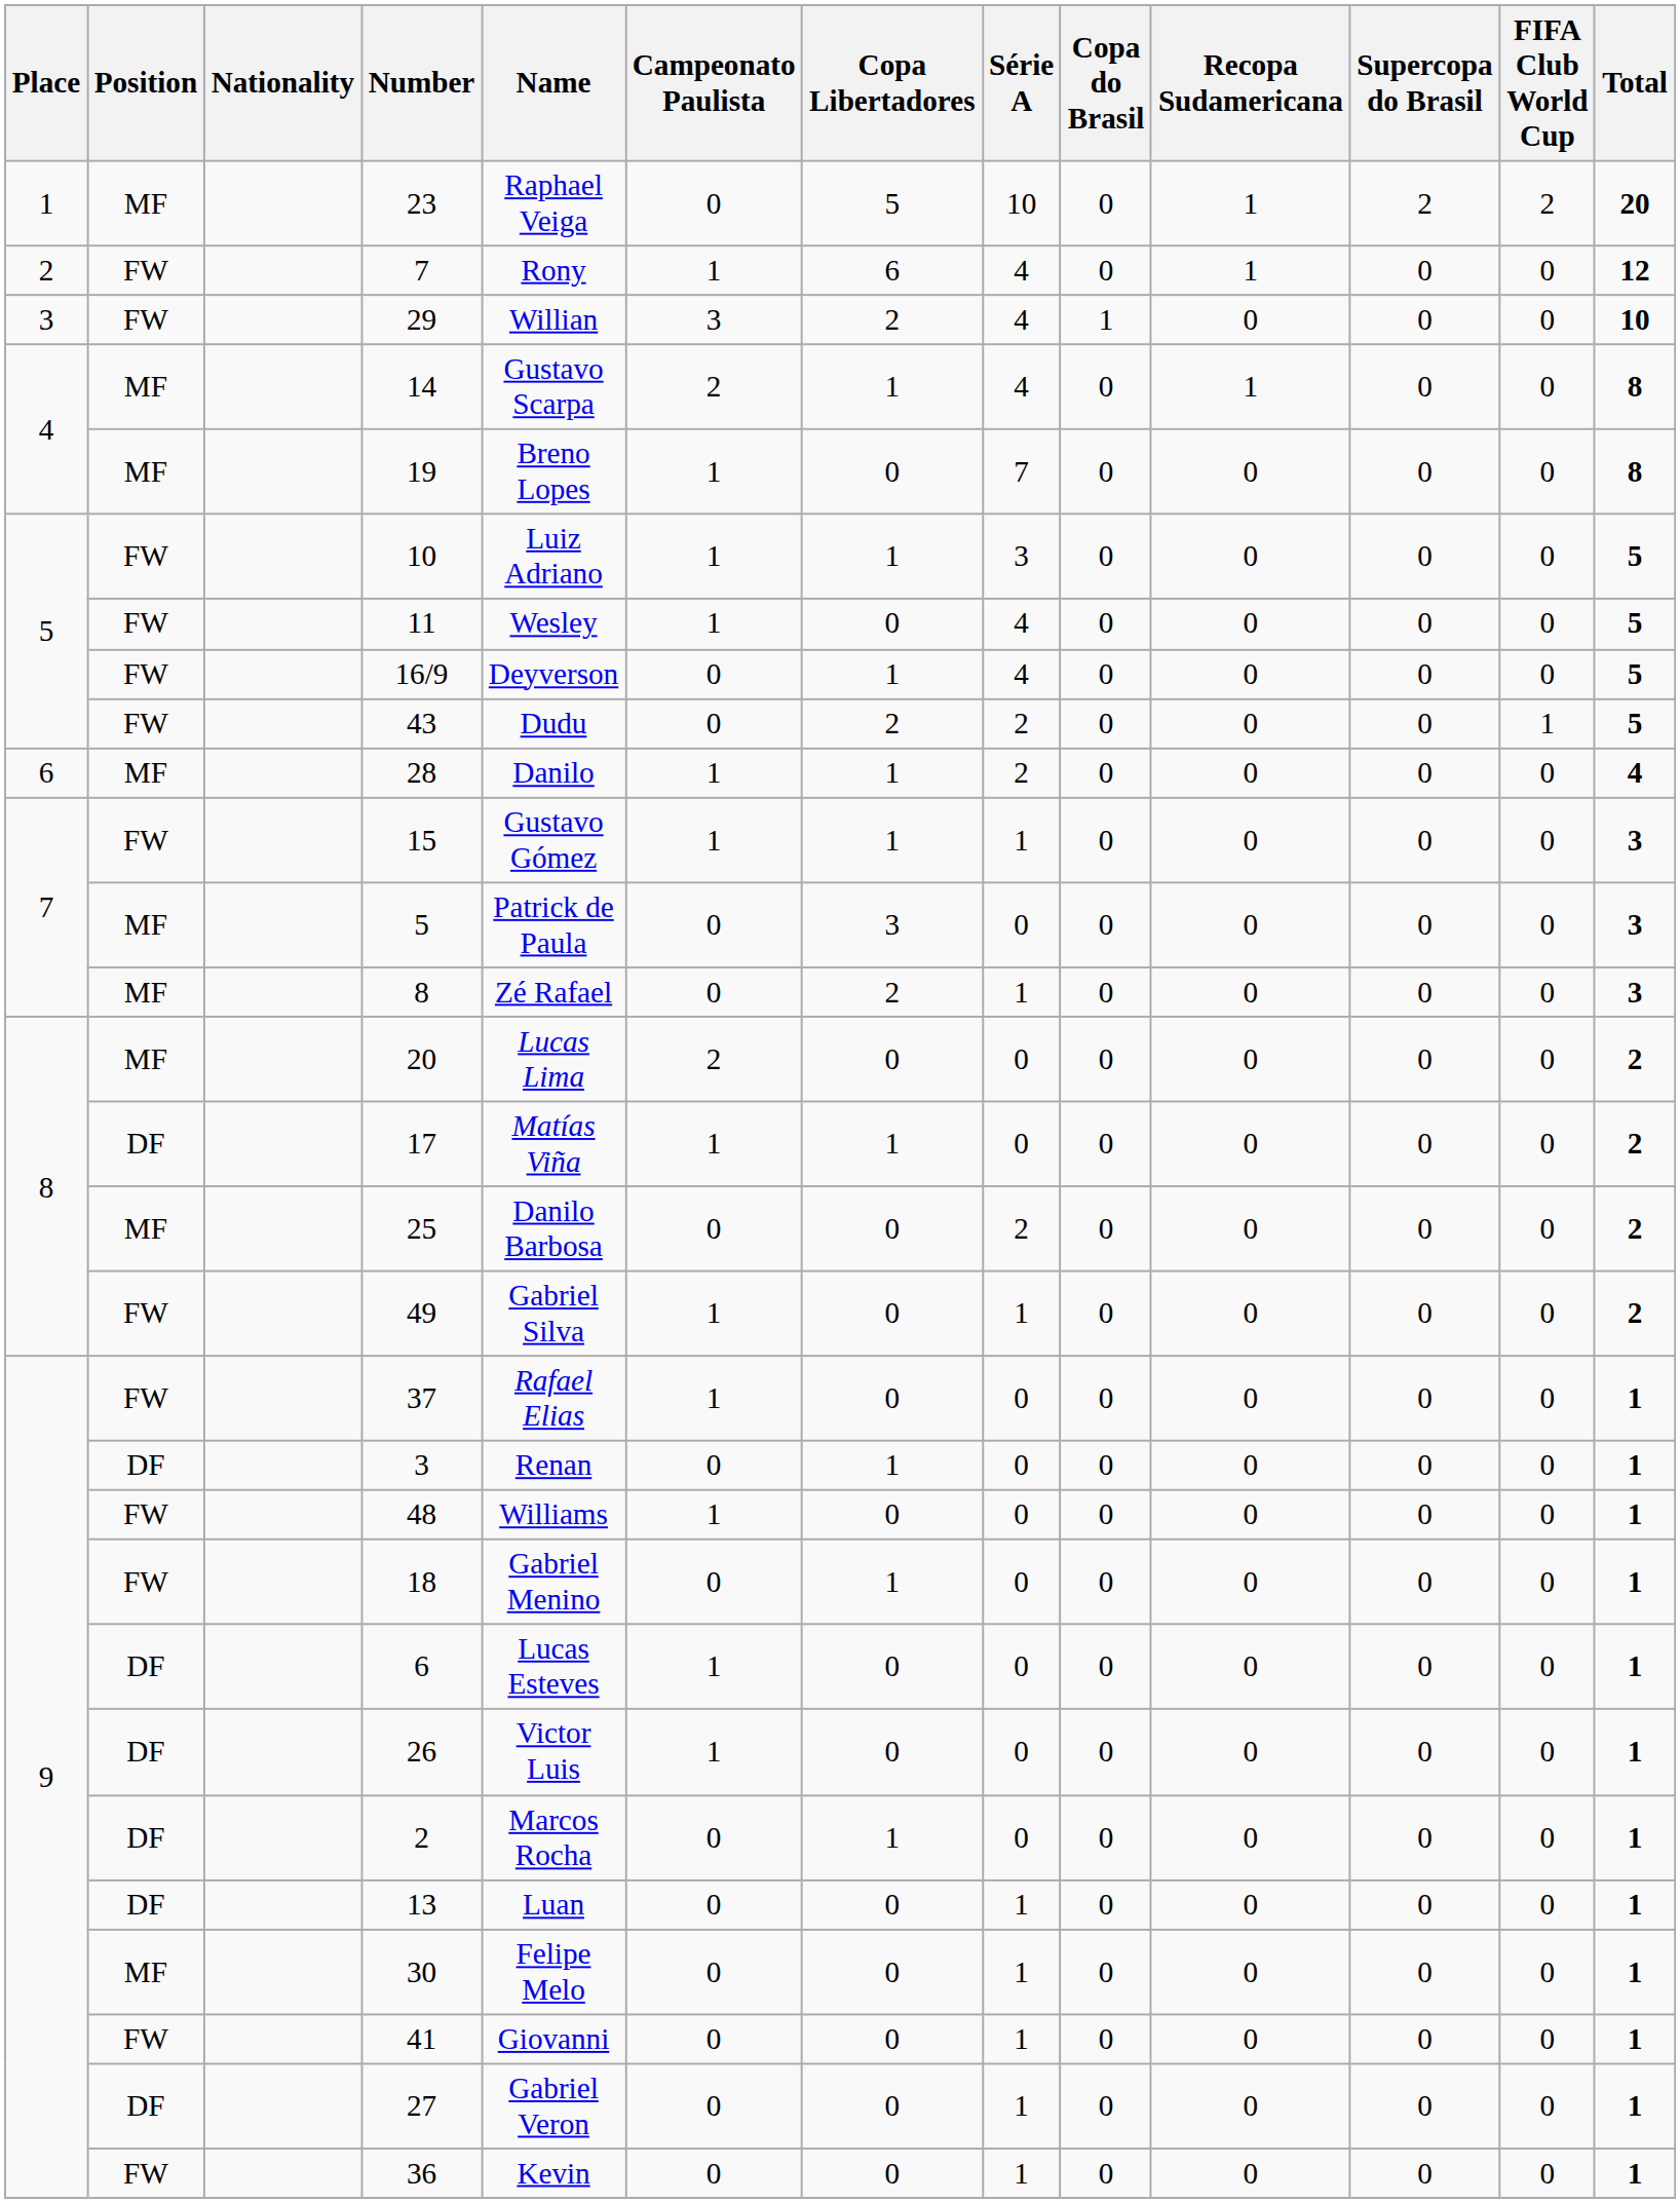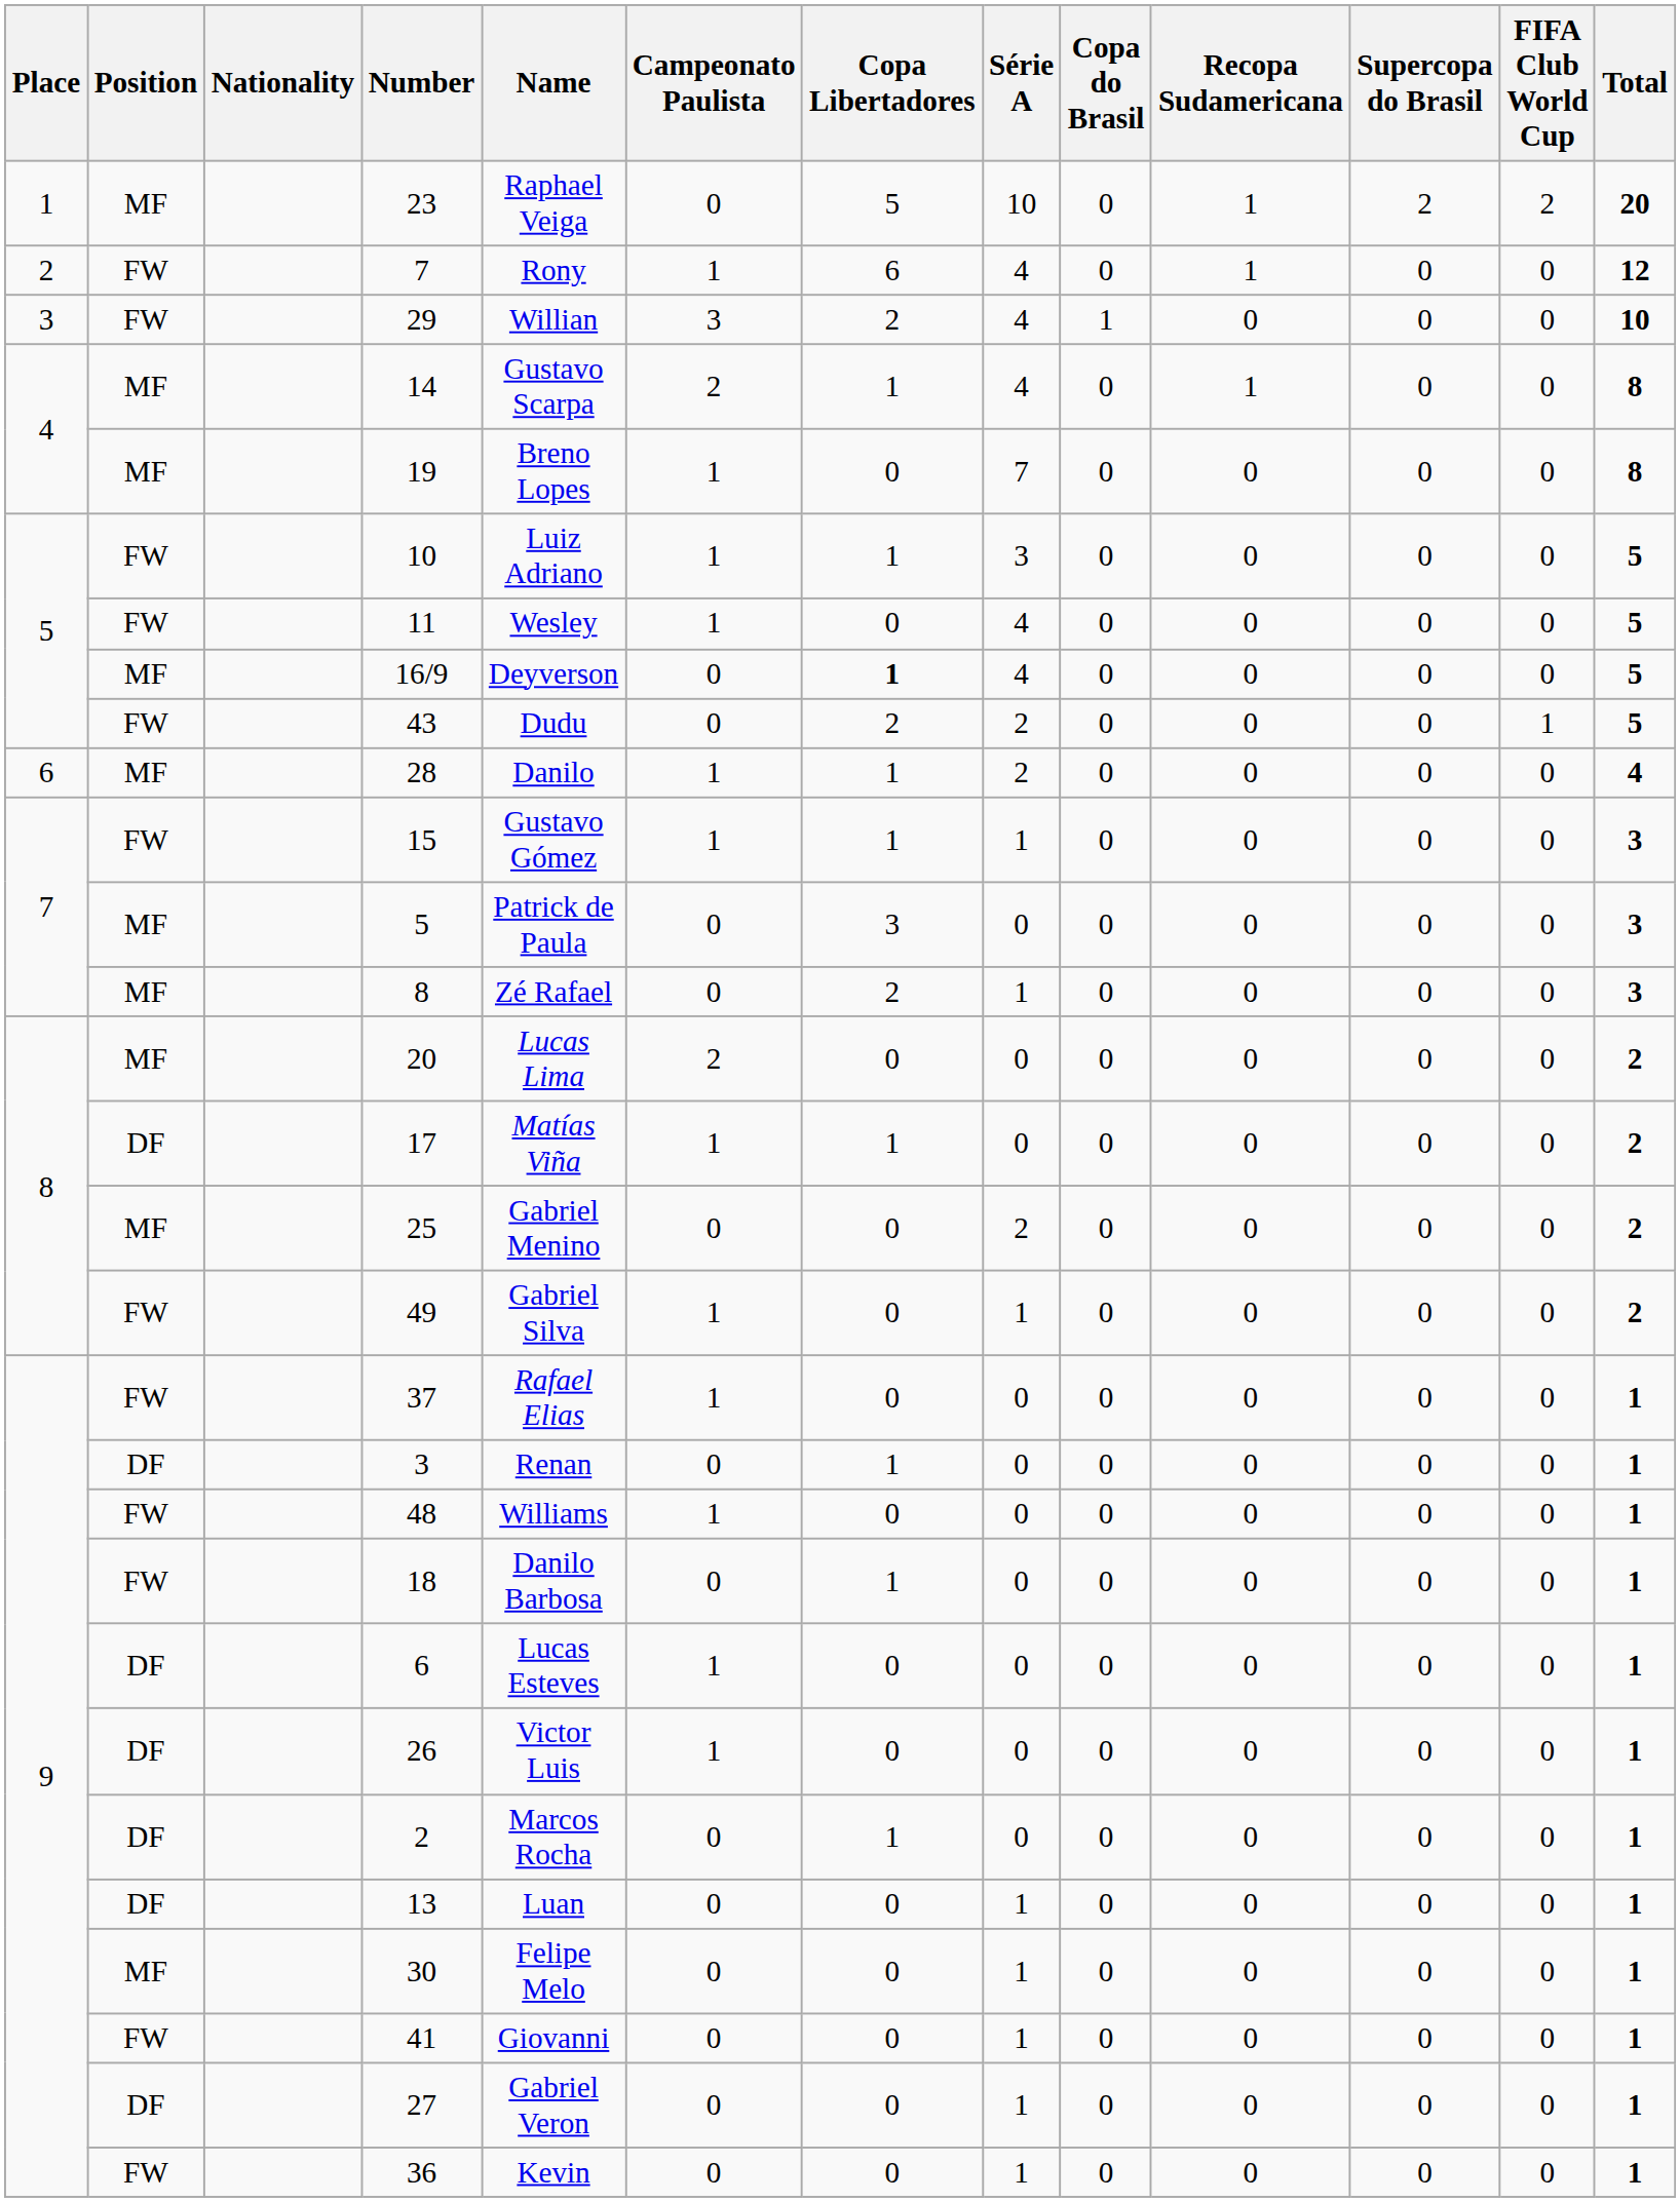 <table class="wikitable" style="font-size: 95%; text-align: center;">
 <tr>
 <th width=60>Place</th>
 <th width=60>Position</th>
 <th width=60>Nationality</th>
 <th width=60>Number</th>
 <th width=150>Name</th>
 <th width=80>Campeonato Paulista</th>
 <th width=80>Copa Libertadores</th>
 <th width=80>Série A</th>
 <th width=80>Copa do Brasil</th>
 <th width=80>Recopa Sudamericana</th>
 <th width=80>Supercopa do Brasil</th>
 <th width=80>FIFA Club World Cup</th>
 <th width=80><strong>Total</strong></th>
 </tr>
 <tr>
 <td>1</td>
 <td>MF</td>
 <td></td>
 <td>23</td>
 <td><a href='#'>Raphael Veiga</a></td>
 <td>0</td>
 <td>5</td>
 <td>10</td>
 <td>0</td>
 <td>1</td>
 <td>2</td>
 <td>2</td>
 <td><strong>20</strong></td>
 </tr>
 <tr>
 <td>2</td>
 <td>FW</td>
 <td></td>
 <td>7</td>
 <td><a href='#'>Rony</a></td>
 <td>1</td>
 <td>6</td>
 <td>4</td>
 <td>0</td>
 <td>1</td>
 <td>0</td>
 <td>0</td>
 <td><strong>12</strong></td>
 </tr>
 <tr>
 <td>3</td>
 <td>FW</td>
 <td></td>
 <td>29</td>
 <td><a href='#'>Willian</a></td>
 <td>3</td>
 <td>2</td>
 <td>4</td>
 <td>1</td>
 <td>0</td>
 <td>0</td>
 <td>0</td>
 <td><strong>10</strong></td>
 </tr>
 <tr>
 <td rowspan="2">4</td>
 <td>MF</td>
 <td></td>
 <td>14</td>
 <td><a href='#'>Gustavo Scarpa</a></td>
 <td>2</td>
 <td>1</td>
 <td>4</td>
 <td>0</td>
 <td>1</td>
 <td>0</td>
 <td>0</td>
 <td><strong>8</strong></td>
 </tr>
 <tr>
 <td>MF</td>
 <td></td>
 <td>19</td>
 <td><a href='#'>Breno Lopes</a></td>
 <td>1</td>
 <td>0</td>
 <td>7</td>
 <td>0</td>
 <td>0</td>
 <td>0</td>
 <td>0</td>
 <td><strong>8</strong></td>
 </tr>
 <tr>
 <td rowspan="4">5</td>
 <td>FW</td>
 <td></td>
 <td>10</td>
 <td><a href='#'>Luiz Adriano</a></td>
 <td>1</td>
 <td>1</td>
 <td>3</td>
 <td>0</td>
 <td>0</td>
 <td>0</td>
 <td>0</td>
 <td><strong>5</strong></td>
 </tr>
 <tr>
 <td>FW</td>
 <td></td>
 <td>11</td>
 <td><a href='#'>Wesley</a></td>
 <td>1</td>
 <td>0</td>
 <td>4</td>
 <td>0</td>
 <td>0</td>
 <td>0</td>
 <td>0</td>
 <td><strong>5</strong></td>
 </tr>
 <tr>
-<td>FW</td>
+<td>MF</td>
 <td></td>
 <td>16/9</td>
 <td><a href='#'>Deyverson</a></td>
 <td>0</td>
-<td>1</td>
+<td><strong>1</strong></td>
 <td>4</td>
 <td>0</td>
 <td>0</td>
 <td>0</td>
 <td>0</td>
 <td><strong>5</strong></td>
 </tr>
 <tr>
 <td>FW</td>
 <td></td>
 <td>43</td>
 <td><a href='#'>Dudu</a></td>
 <td>0</td>
 <td>2</td>
 <td>2</td>
 <td>0</td>
 <td>0</td>
 <td>0</td>
 <td>1</td>
 <td><strong>5</strong></td>
 </tr>
 <tr>
 <td>6</td>
 <td>MF</td>
 <td></td>
 <td>28</td>
 <td><a href='#'>Danilo</a></td>
 <td>1</td>
 <td>1</td>
 <td>2</td>
 <td>0</td>
 <td>0</td>
 <td>0</td>
 <td>0</td>
 <td><strong>4</strong></td>
 </tr>
 <tr>
 <td rowspan="3">7</td>
 <td>FW</td>
 <td></td>
 <td>15</td>
 <td><a href='#'>Gustavo Gómez</a></td>
 <td>1</td>
 <td>1</td>
 <td>1</td>
 <td>0</td>
 <td>0</td>
 <td>0</td>
 <td>0</td>
 <td><strong>3</strong></td>
 </tr>
 <tr>
 <td>MF</td>
 <td></td>
 <td>5</td>
 <td><a href='#'>Patrick de Paula</a></td>
 <td>0</td>
 <td>3</td>
 <td>0</td>
 <td>0</td>
 <td>0</td>
 <td>0</td>
 <td>0</td>
 <td><strong>3</strong></td>
 </tr>
 <tr>
 <td>MF</td>
 <td></td>
 <td>8</td>
 <td><a href='#'>Zé Rafael</a></td>
 <td>0</td>
 <td>2</td>
 <td>1</td>
 <td>0</td>
 <td>0</td>
 <td>0</td>
 <td>0</td>
 <td><strong>3</strong></td>
 </tr>
 <tr>
 <td rowspan="4">8</td>
 <td>MF</td>
 <td></td>
 <td>20</td>
 <td><em><a href='#'>Lucas Lima</a></em></td>
 <td>2</td>
 <td>0</td>
 <td>0</td>
 <td>0</td>
 <td>0</td>
 <td>0</td>
 <td>0</td>
 <td><strong>2</strong></td>
 </tr>
 <tr>
 <td>DF</td>
 <td></td>
 <td>17</td>
 <td><em><a href='#'>Matías Viña</a></em></td>
 <td>1</td>
 <td>1</td>
 <td>0</td>
 <td>0</td>
 <td>0</td>
 <td>0</td>
 <td>0</td>
 <td><strong>2</strong></td>
 </tr>
 <tr>
 <td>MF</td>
 <td></td>
 <td>25</td>
-<td><a href='#'>Danilo Barbosa</a></td>
+<td><a href='#'>Gabriel Menino</a></td>
 <td>0</td>
 <td>0</td>
 <td>2</td>
 <td>0</td>
 <td>0</td>
 <td>0</td>
 <td>0</td>
 <td><strong>2</strong></td>
 </tr>
 <tr>
 <td>FW</td>
 <td></td>
 <td>49</td>
 <td><a href='#'>Gabriel Silva</a></td>
 <td>1</td>
 <td>0</td>
 <td>1</td>
 <td>0</td>
 <td>0</td>
 <td>0</td>
 <td>0</td>
 <td><strong>2</strong></td>
 </tr>
 <tr>
 <td rowspan="12">9</td>
 <td>FW</td>
 <td></td>
 <td>37</td>
 <td><em><a href='#'>Rafael Elias</a></em></td>
 <td>1</td>
 <td>0</td>
 <td>0</td>
 <td>0</td>
 <td>0</td>
 <td>0</td>
 <td>0</td>
 <td><strong>1</strong></td>
 </tr>
 <tr>
 <td>DF</td>
 <td></td>
 <td>3</td>
 <td><a href='#'>Renan</a></td>
 <td>0</td>
 <td>1</td>
 <td>0</td>
 <td>0</td>
 <td>0</td>
 <td>0</td>
 <td>0</td>
 <td><strong>1</strong></td>
 </tr>
 <tr>
 <td>FW</td>
 <td></td>
 <td>48</td>
 <td><a href='#'>Williams</a></td>
 <td>1</td>
 <td>0</td>
 <td>0</td>
 <td>0</td>
 <td>0</td>
 <td>0</td>
 <td>0</td>
 <td><strong>1</strong></td>
 </tr>
 <tr>
 <td>FW</td>
 <td></td>
 <td>18</td>
-<td><a href='#'>Gabriel Menino</a></td>
+<td><a href='#'>Danilo Barbosa</a></td>
 <td>0</td>
 <td>1</td>
 <td>0</td>
 <td>0</td>
 <td>0</td>
 <td>0</td>
 <td>0</td>
 <td><strong>1</strong></td>
 </tr>
 <tr>
 <td>DF</td>
 <td></td>
 <td>6</td>
 <td><a href='#'>Lucas Esteves</a></td>
 <td>1</td>
 <td>0</td>
 <td>0</td>
 <td>0</td>
 <td>0</td>
 <td>0</td>
 <td>0</td>
 <td><strong>1</strong></td>
 </tr>
 <tr>
 <td>DF</td>
 <td></td>
 <td>26</td>
 <td><a href='#'>Victor Luis</a></td>
 <td>1</td>
 <td>0</td>
 <td>0</td>
 <td>0</td>
 <td>0</td>
 <td>0</td>
 <td>0</td>
 <td><strong>1</strong></td>
 </tr>
 <tr>
 <td>DF</td>
 <td></td>
 <td>2</td>
 <td><a href='#'>Marcos Rocha</a></td>
 <td>0</td>
 <td>1</td>
 <td>0</td>
 <td>0</td>
 <td>0</td>
 <td>0</td>
 <td>0</td>
 <td><strong>1</strong></td>
 </tr>
 <tr>
 <td>DF</td>
 <td></td>
 <td>13</td>
 <td><a href='#'>Luan</a></td>
 <td>0</td>
 <td>0</td>
 <td>1</td>
 <td>0</td>
 <td>0</td>
 <td>0</td>
 <td>0</td>
 <td><strong>1</strong></td>
 </tr>
 <tr>
 <td>MF</td>
 <td></td>
 <td>30</td>
 <td><a href='#'>Felipe Melo</a></td>
 <td>0</td>
 <td>0</td>
 <td>1</td>
 <td>0</td>
 <td>0</td>
 <td>0</td>
 <td>0</td>
 <td><strong>1</strong></td>
 </tr>
 <tr>
 <td>FW</td>
 <td></td>
 <td>41</td>
 <td><a href='#'>Giovanni</a></td>
 <td>0</td>
 <td>0</td>
 <td>1</td>
 <td>0</td>
 <td>0</td>
 <td>0</td>
 <td>0</td>
 <td><strong>1</strong></td>
 </tr>
 <tr>
 <td>DF</td>
 <td></td>
 <td>27</td>
 <td><a href='#'>Gabriel Veron</a></td>
 <td>0</td>
 <td>0</td>
 <td>1</td>
 <td>0</td>
 <td>0</td>
 <td>0</td>
 <td>0</td>
 <td><strong>1</strong></td>
 </tr>
 <tr>
 <td>FW</td>
 <td></td>
 <td>36</td>
 <td><a href='#'>Kevin</a></td>
 <td>0</td>
 <td>0</td>
 <td>1</td>
 <td>0</td>
 <td>0</td>
 <td>0</td>
 <td>0</td>
 <td><strong>1</strong></td>
 </tr>
 </table>
